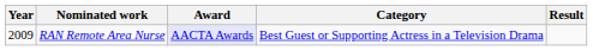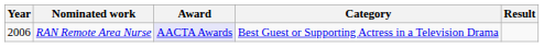 <table class="wikitable sortable">
 <tr>
 <th>Year</th>
 <th>Nominated work</th>
 <th>Award</th>
 <th>Category</th>
 <th>Result</th>
 </tr>
 <tr>
-<td>2009</td>
+<td>2006</td>
 <td><em><a href='#'>RAN Remote Area Nurse</a></em></td>
 <td style="background: lavender;"><a href='#'>AACTA Awards</a></td>
 <td><a href='#'> Best Guest or Supporting Actress in a Television Drama</a></td>
 <td></td>
 </tr>
 </table>
